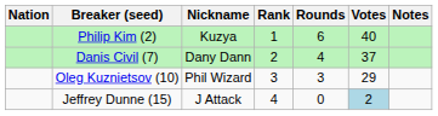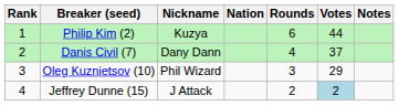 <table class="wikitable sortable" style="text-align:center">
 <tr>
-<th>Nation</th>
+<th>Rank</th>
 <th>Breaker (seed)</th>
 <th>Nickname</th>
-<th>Rank</th>
+<th>Nation</th>
 <th>Rounds</th>
 <th>Votes</th>
 <th>Notes</th>
 </tr>
 <tr bgcolor=bbf3bb>
-<td></td>
+<td>1</td>
 <td><a href='#'>Philip Kim</a> (2)</td>
 <td>Kuzya</td>
-<td>1</td>
+<td></td>
 <td>6</td>
-<td>40</td>
+<td>44</td>
 <td></td>
 </tr>
 <tr bgcolor=bbf3bb>
-<td></td>
+<td>2</td>
 <td><a href='#'>Danis Civil</a> (7)</td>
 <td>Dany Dann</td>
-<td>2</td>
+<td></td>
 <td>4</td>
 <td>37</td>
 <td></td>
 </tr>
 <tr>
-<td></td>
+<td>3</td>
 <td><a href='#'>Oleg Kuznietsov</a> (10)</td>
 <td>Phil Wizard</td>
-<td>3</td>
+<td></td>
 <td>3</td>
 <td>29</td>
 <td></td>
 </tr>
 <tr>
-<td></td>
+<td>4</td>
 <td>Jeffrey Dunne (15)</td>
 <td>J Attack</td>
-<td>4</td>
-<td>0</td>
+<td></td>
+<td>2</td>
 <td style="background: lightblue;">2</td>
 <td></td>
 </tr>
 </table>
